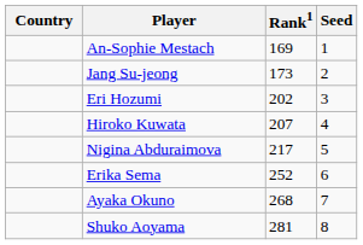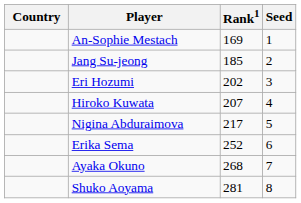 <table class="sortable wikitable">
 <tr>
 <th width="70">Country</th>
 <th width="175">Player</th>
 <th>Rank<sup>1</sup></th>
 <th>Seed</th>
 </tr>
 <tr>
 <td></td>
 <td><a href='#'>An-Sophie Mestach</a></td>
 <td>169</td>
 <td>1</td>
 </tr>
 <tr>
 <td></td>
 <td><a href='#'>Jang Su-jeong</a></td>
-<td>173</td>
+<td>185</td>
 <td>2</td>
 </tr>
 <tr>
 <td></td>
 <td><a href='#'>Eri Hozumi</a></td>
 <td>202</td>
 <td>3</td>
 </tr>
 <tr>
 <td></td>
 <td><a href='#'>Hiroko Kuwata</a></td>
 <td>207</td>
 <td>4</td>
 </tr>
 <tr>
 <td></td>
 <td><a href='#'>Nigina Abduraimova</a></td>
 <td>217</td>
 <td>5</td>
 </tr>
 <tr>
 <td></td>
 <td><a href='#'>Erika Sema</a></td>
 <td>252</td>
 <td>6</td>
 </tr>
 <tr>
 <td></td>
 <td><a href='#'>Ayaka Okuno</a></td>
 <td>268</td>
 <td>7</td>
 </tr>
 <tr>
 <td></td>
 <td><a href='#'>Shuko Aoyama</a></td>
 <td>281</td>
 <td>8</td>
 </tr>
 </table>
